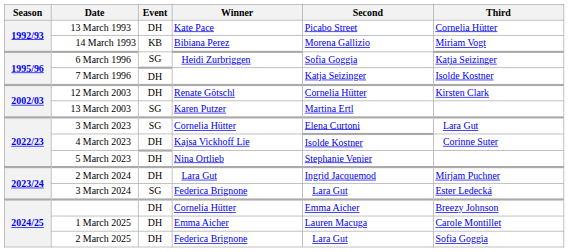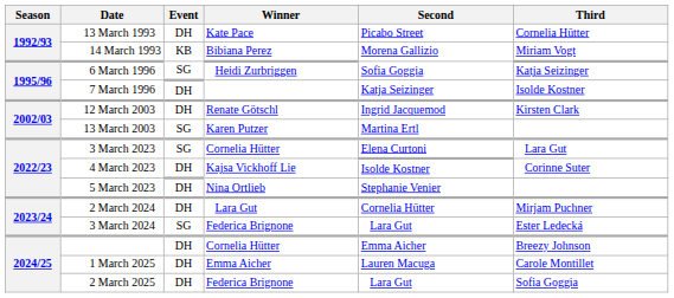 <table class="wikitable plainrowheaders" style="background:#fff; font-size:86%; line-height:15px; border:grey solid 1px; border-collapse:collapse;">
 <tr>
 <th width=58>Season</th>
 <th width=115>Date</th>
 <th width=40>Event</th>
 <th width=175>Winner</th>
 <th width=175>Second</th>
 <th width=175>Third</th>
 </tr>
 <tr>
 <th rowspan=2><a href='#'>1992/93</a></th>
 <td align=right>13 March 1993  </td>
 <td align=center>DH</td>
 <td> <a href='#'>Kate Pace</a></td>
 <td> <a href='#'>Picabo Street</a></td>
 <td> <a href='#'>Cornelia Hütter</a></td>
 </tr>
 <tr>
 <td align=right>14 March 1993</td>
 <td align=center>KB</td>
 <td> <a href='#'>Bibiana Perez</a></td>
 <td> <a href='#'>Morena Gallizio</a></td>
 <td> <a href='#'>Miriam Vogt</a></td>
 </tr>
 <tr>
 <th rowspan=2 style="border-top-width:3px"><a href='#'>1995/96</a></th>
 <td align=right style="border-top-width:3px">6 March 1996  </td>
 <td align=center>SG</td>
 <td style="border-top-width:3px">   <a href='#'>Heidi Zurbriggen</a></td>
 <td> <a href='#'>Sofia Goggia</a></td>
 <td style="border-top-width:3px"> <a href='#'>Katja Seizinger</a></td>
 </tr>
 <tr>
 <td align=right>7 March 1996  </td>
 <td align=center style="border-top-width:3px">DH</td>
 <td></td>
 <td> <a href='#'>Katja Seizinger</a></td>
 <td> <a href='#'>Isolde Kostner</a></td>
 </tr>
 <tr>
 <th rowspan=2 style="border-top-width:3px"><a href='#'>2002/03</a></th>
 <td align=right style="border-top-width:3px">12 March 2003  </td>
 <td align=center style="border-top-width:3px">DH</td>
 <td style="border-top-width:3px"> <a href='#'>Renate Götschl</a></td>
-<td style="border-top-width:3px"> <a href='#'>Cornelia Hütter</a></td>
+<td style="border-top-width:3px"> <a href='#'>Ingrid Jacquemod</a></td>
 <td style="border-top-width:3px"> <a href='#'>Kirsten Clark</a></td>
 </tr>
 <tr>
 <td align=right>13 March 2003  </td>
 <td align=center>SG</td>
 <td> <a href='#'>Karen Putzer</a></td>
 <td> <a href='#'>Martina Ertl</a><br></td>
 <td></td>
 </tr>
 <tr>
 <th rowspan=3 style="border-top-width:3px"><a href='#'>2022/23</a></th>
 <td align=right style="border-top-width:3px">3 March 2023  </td>
 <td align=center style="border-top-width:3px">SG</td>
 <td style="border-top-width:3px"> <a href='#'>Cornelia Hütter</a></td>
 <td style="border-top-width:3px"> <a href='#'>Elena Curtoni</a></td>
 <td style="border-top-width:3px">   <a href='#'>Lara Gut</a></td>
 </tr>
 <tr>
 <td align=right>4 March 2023  </td>
 <td align=center>DH</td>
 <td> <a href='#'>Kajsa Vickhoff Lie</a></td>
 <td style="border-top-width:3px"> <a href='#'>Isolde Kostner</a></td>
 <td>   <a href='#'>Corinne Suter</a></td>
 </tr>
 <tr>
 <td align=right>5 March 2023  </td>
 <td align=center style="border-top-width:3px">DH</td>
 <td> <a href='#'>Nina Ortlieb</a></td>
 <td> <a href='#'>Stephanie Venier</a></td>
 <td></td>
 </tr>
 <tr>
 <th rowspan=2 style="border-top-width:3px"><a href='#'>2023/24</a></th>
 <td align=right style="border-top-width:3px">2 March 2024  </td>
 <td align=center style="border-top-width:3px">DH</td>
 <td style="border-top-width:3px">   <a href='#'>Lara Gut</a></td>
-<td style="border-top-width:3px"> <a href='#'>Ingrid Jacquemod</a></td>
+<td style="border-top-width:3px"> <a href='#'>Cornelia Hütter</a></td>
 <td style="border-top-width:3px"> <a href='#'>Mirjam Puchner</a></td>
 </tr>
 <tr>
 <td align=right>3 March 2024  </td>
 <td align=center>SG</td>
 <td> <a href='#'>Federica Brignone</a></td>
 <td>   <a href='#'>Lara Gut</a></td>
 <td> <a href='#'>Ester Ledecká</a></td>
 </tr>
 <tr>
 <th rowspan=3 style="border-top-width:3px"><a href='#'>2024/25</a></th>
 <td align=right style="border-top-width:3px"></td>
 <td align=center style="border-top-width:3px">DH</td>
 <td style="border-top-width:3px"> <a href='#'>Cornelia Hütter</a></td>
 <td style="border-top-width:3px"> <a href='#'>Emma Aicher</a></td>
 <td style="border-top-width:3px"> <a href='#'>Breezy Johnson</a></td>
 </tr>
 <tr>
 <td align=right>1 March 2025  </td>
 <td align=center>DH</td>
 <td> <a href='#'>Emma Aicher</a></td>
 <td> <a href='#'>Lauren Macuga</a></td>
 <td> <a href='#'>Carole Montillet</a></td>
 </tr>
 <tr>
 <td align=right>2 March 2025  </td>
 <td align=center>DH</td>
 <td> <a href='#'>Federica Brignone</a></td>
 <td>   <a href='#'>Lara Gut</a></td>
 <td> <a href='#'>Sofia Goggia</a></td>
 </tr>
 </table>
